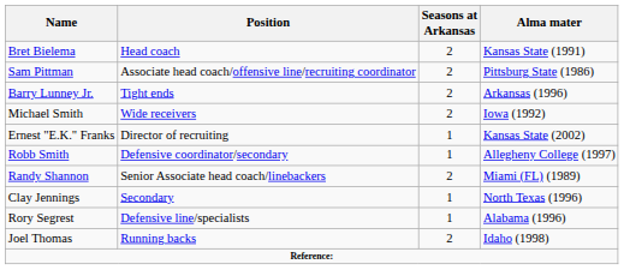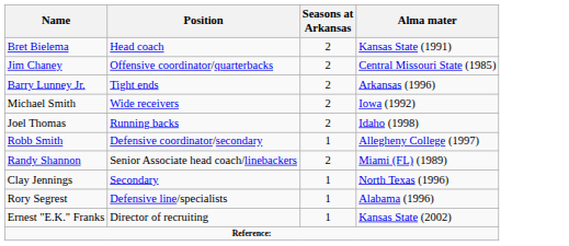 <table class="wikitable" border="1" style="font-size:90%;">
 <tr>
 <th>Name</th>
 <th>Position</th>
 <th>Seasons at<br>Arkansas</th>
 <th>Alma mater</th>
 </tr>
 <tr>
 <td><a href='#'>Bret Bielema</a></td>
 <td><a href='#'>Head coach</a></td>
 <td align=center>2</td>
 <td><a href='#'>Kansas State</a> (1991)</td>
 </tr>
 <tr>
-<td><a href='#'>Sam Pittman</a></td>
-<td>Associate head coach/<a href='#'>offensive line</a>/<a href='#'>recruiting coordinator</a></td>
+<td><a href='#'>Jim Chaney</a></td>
+<td><a href='#'>Offensive coordinator</a>/<a href='#'>quarterbacks</a></td>
 <td align=center>2</td>
-<td><a href='#'>Pittsburg State</a> (1986)</td>
+<td><a href='#'>Central Missouri State</a> (1985)</td>
 </tr>
 <tr>
 <td><a href='#'>Barry Lunney Jr.</a></td>
 <td><a href='#'>Tight ends</a></td>
 <td align=center>2</td>
 <td><a href='#'>Arkansas</a> (1996)</td>
 </tr>
 <tr>
 <td>Michael Smith</td>
 <td><a href='#'>Wide receivers</a></td>
 <td align=center>2</td>
 <td><a href='#'>Iowa</a> (1992)</td>
 </tr>
 <tr>
-<td>Ernest "E.K." Franks</td>
-<td>Director of recruiting</td>
-<td align=center>1</td>
-<td><a href='#'>Kansas State</a> (2002)</td>
+<td>Joel Thomas</td>
+<td><a href='#'>Running backs</a></td>
+<td align=center>2</td>
+<td><a href='#'>Idaho</a> (1998)</td>
 </tr>
 <tr>
 <td><a href='#'>Robb Smith</a></td>
 <td><a href='#'>Defensive coordinator</a>/<a href='#'>secondary</a></td>
 <td align=center>1</td>
 <td><a href='#'>Allegheny College</a> (1997)</td>
 </tr>
 <tr>
 <td><a href='#'>Randy Shannon</a></td>
 <td>Senior Associate head coach/<a href='#'>linebackers</a></td>
 <td align=center>2</td>
 <td><a href='#'>Miami (FL)</a> (1989)</td>
 </tr>
 <tr>
 <td>Clay Jennings</td>
 <td><a href='#'>Secondary</a></td>
 <td align=center>1</td>
 <td><a href='#'>North Texas</a> (1996)</td>
 </tr>
 <tr>
 <td>Rory Segrest</td>
 <td><a href='#'>Defensive line</a>/specialists</td>
 <td align=center>1</td>
 <td><a href='#'>Alabama</a> (1996)</td>
 </tr>
 <tr>
-<td>Joel Thomas</td>
-<td><a href='#'>Running backs</a></td>
-<td align=center>2</td>
-<td><a href='#'>Idaho</a> (1998)</td>
+<td>Ernest "E.K." Franks</td>
+<td>Director of recruiting</td>
+<td align=center>1</td>
+<td><a href='#'>Kansas State</a> (2002)</td>
 </tr>
 <tr>
 <td colspan="4" style="font-size: 8pt" align="center"><strong>Reference:</strong></td>
 </tr>
 </table>
